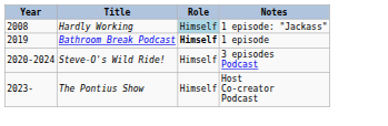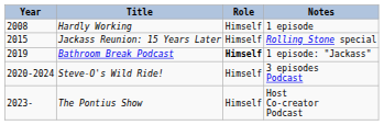 <table class="wikitable">
 <tr align="center">
 <th style="background:#B0C4DE;">Year</th>
 <th style="background:#B0C4DE;">Title</th>
 <th style="background:#B0C4DE;">Role</th>
 <th style="background:#B0C4DE;">Notes</th>
 </tr>
 <tr>
 <td>2008</td>
 <td><em>Hardly Working</em></td>
-<td style="background: lightblue;">Himself</td>
-<td>1 episode: "Jackass"</td>
+<td>Himself</td>
+<td>1 episode</td>
+</tr>
+<tr>
+<td>2015</td>
+<td><em>Jackass Reunion: 15 Years Later</em></td>
+<td>Himself</td>
+<td><em><a href='#'>Rolling Stone</a></em> special</td>
 </tr>
 <tr>
 <td>2019</td>
 <td><em><a href='#'>Bathroom Break Podcast</a></em></td>
 <td><strong>Himself</strong></td>
-<td>1 episode</td>
+<td>1 episode: "Jackass"</td>
 </tr>
 <tr>
 <td>2020-2024</td>
 <td><em>Steve-O's Wild Ride!</em></td>
 <td>Himself</td>
 <td>3 episodes<br><a href='#'>Podcast</a></td>
 </tr>
 <tr>
 <td>2023-</td>
 <td><em>The Pontius Show</em></td>
 <td>Himself</td>
 <td>Host<br>Co-creator<br>Podcast</td>
 </tr>
 </table>
